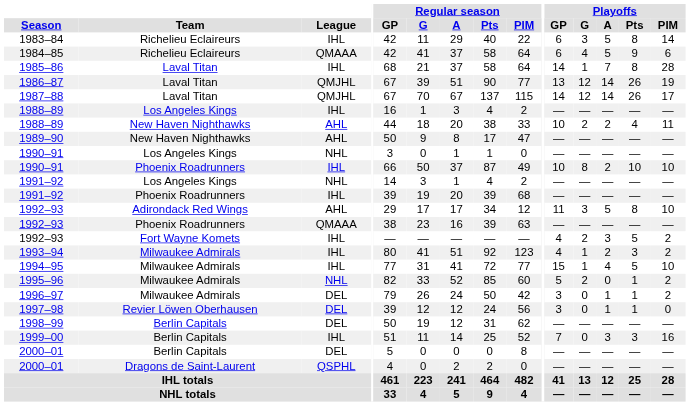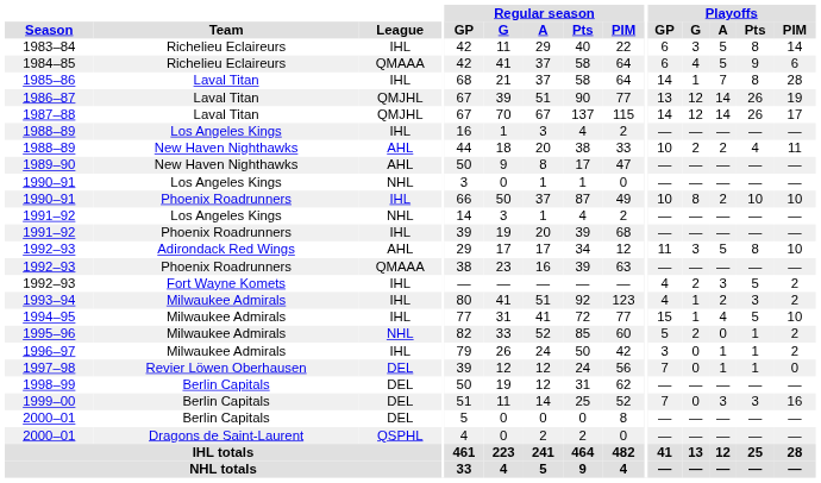 <table border="0" cellpadding="1" cellspacing="0" style="text-align:center; width:60em">
 <tr bgcolor="#e0e0e0">
 <th colspan="3" bgcolor="#ffffff"></th>
 <th rowspan="100" bgcolor="#ffffff"></th>
 <th colspan="5"><a href='#'>Regular season</a></th>
 <th rowspan="100" bgcolor="#ffffff"></th>
 <th colspan="5"><a href='#'>Playoffs</a></th>
 </tr>
 <tr bgcolor="#e0e0e0">
 <th><a href='#'>Season</a></th>
 <th>Team</th>
 <th>League</th>
 <th>GP</th>
 <th><a href='#'>G</a></th>
 <th><a href='#'>A</a></th>
 <th><a href='#'>Pts</a></th>
 <th><a href='#'>PIM</a></th>
 <th>GP</th>
 <th>G</th>
 <th>A</th>
 <th>Pts</th>
 <th>PIM</th>
 </tr>
 <tr>
 <td>1983–84</td>
 <td>Richelieu Eclaireurs</td>
 <td>IHL</td>
 <td>42</td>
 <td>11</td>
 <td>29</td>
 <td>40</td>
 <td>22</td>
 <td>6</td>
 <td>3</td>
 <td>5</td>
 <td>8</td>
 <td>14</td>
 </tr>
 <tr bgcolor="#f0f0f0">
 <td>1984–85</td>
 <td>Richelieu Eclaireurs</td>
 <td>QMAAA</td>
 <td>42</td>
 <td>41</td>
 <td>37</td>
 <td>58</td>
 <td>64</td>
 <td>6</td>
 <td>4</td>
 <td>5</td>
 <td>9</td>
 <td>6</td>
 </tr>
 <tr>
 <td><a href='#'>1985–86</a></td>
 <td><a href='#'>Laval Titan</a></td>
 <td>IHL</td>
 <td>68</td>
 <td>21</td>
 <td>37</td>
 <td>58</td>
 <td>64</td>
 <td>14</td>
 <td>1</td>
 <td>7</td>
 <td>8</td>
 <td>28</td>
 </tr>
 <tr bgcolor="#f0f0f0">
 <td><a href='#'>1986–87</a></td>
 <td>Laval Titan</td>
 <td>QMJHL</td>
 <td>67</td>
 <td>39</td>
 <td>51</td>
 <td>90</td>
 <td>77</td>
 <td>13</td>
 <td>12</td>
 <td>14</td>
 <td>26</td>
 <td>19</td>
 </tr>
 <tr>
 <td><a href='#'>1987–88</a></td>
 <td>Laval Titan</td>
 <td>QMJHL</td>
 <td>67</td>
 <td>70</td>
 <td>67</td>
 <td>137</td>
 <td>115</td>
 <td>14</td>
 <td>12</td>
 <td>14</td>
 <td>26</td>
 <td>17</td>
 </tr>
 <tr bgcolor="#f0f0f0">
 <td><a href='#'>1988–89</a></td>
 <td><a href='#'>Los Angeles Kings</a></td>
 <td>IHL</td>
 <td>16</td>
 <td>1</td>
 <td>3</td>
 <td>4</td>
 <td>2</td>
 <td>—</td>
 <td>—</td>
 <td>—</td>
 <td>—</td>
 <td>—</td>
 </tr>
 <tr>
 <td><a href='#'>1988–89</a></td>
 <td><a href='#'>New Haven Nighthawks</a></td>
 <td><a href='#'>AHL</a></td>
 <td>44</td>
 <td>18</td>
 <td>20</td>
 <td>38</td>
 <td>33</td>
 <td>10</td>
 <td>2</td>
 <td>2</td>
 <td>4</td>
 <td>11</td>
 </tr>
 <tr bgcolor="#f0f0f0">
 <td><a href='#'>1989–90</a></td>
 <td>New Haven Nighthawks</td>
 <td>AHL</td>
 <td>50</td>
 <td>9</td>
 <td>8</td>
 <td>17</td>
 <td>47</td>
 <td>—</td>
 <td>—</td>
 <td>—</td>
 <td>—</td>
 <td>—</td>
 </tr>
 <tr>
 <td><a href='#'>1990–91</a></td>
 <td>Los Angeles Kings</td>
 <td>NHL</td>
 <td>3</td>
 <td>0</td>
 <td>1</td>
 <td>1</td>
 <td>0</td>
 <td>—</td>
 <td>—</td>
 <td>—</td>
 <td>—</td>
 <td>—</td>
 </tr>
 <tr bgcolor="#f0f0f0">
 <td><a href='#'>1990–91</a></td>
 <td><a href='#'>Phoenix Roadrunners</a></td>
 <td><a href='#'>IHL</a></td>
 <td>66</td>
 <td>50</td>
 <td>37</td>
 <td>87</td>
 <td>49</td>
 <td>10</td>
 <td>8</td>
 <td>2</td>
 <td>10</td>
 <td>10</td>
 </tr>
 <tr>
 <td><a href='#'>1991–92</a></td>
 <td>Los Angeles Kings</td>
 <td>NHL</td>
 <td>14</td>
 <td>3</td>
 <td>1</td>
 <td>4</td>
 <td>2</td>
 <td>—</td>
 <td>—</td>
 <td>—</td>
 <td>—</td>
 <td>—</td>
 </tr>
 <tr bgcolor="#f0f0f0">
 <td><a href='#'>1991–92</a></td>
 <td>Phoenix Roadrunners</td>
 <td>IHL</td>
 <td>39</td>
 <td>19</td>
 <td>20</td>
 <td>39</td>
 <td>68</td>
 <td>—</td>
 <td>—</td>
 <td>—</td>
 <td>—</td>
 <td>—</td>
 </tr>
 <tr>
 <td><a href='#'>1992–93</a></td>
 <td><a href='#'>Adirondack Red Wings</a></td>
 <td>AHL</td>
 <td>29</td>
 <td>17</td>
 <td>17</td>
 <td>34</td>
 <td>12</td>
 <td>11</td>
 <td>3</td>
 <td>5</td>
 <td>8</td>
 <td>10</td>
 </tr>
 <tr bgcolor="#f0f0f0">
 <td><a href='#'>1992–93</a></td>
 <td>Phoenix Roadrunners</td>
 <td>QMAAA</td>
 <td>38</td>
 <td>23</td>
 <td>16</td>
 <td>39</td>
 <td>63</td>
 <td>—</td>
 <td>—</td>
 <td>—</td>
 <td>—</td>
 <td>—</td>
 </tr>
 <tr>
 <td>1992–93</td>
 <td><a href='#'>Fort Wayne Komets</a></td>
 <td>IHL</td>
 <td>—</td>
 <td>—</td>
 <td>—</td>
 <td>—</td>
 <td>—</td>
 <td>4</td>
 <td>2</td>
 <td>3</td>
 <td>5</td>
 <td>2</td>
 </tr>
 <tr bgcolor="#f0f0f0">
 <td><a href='#'>1993–94</a></td>
 <td><a href='#'>Milwaukee Admirals</a></td>
 <td>IHL</td>
 <td>80</td>
 <td>41</td>
 <td>51</td>
 <td>92</td>
 <td>123</td>
 <td>4</td>
 <td>1</td>
 <td>2</td>
 <td>3</td>
 <td>2</td>
 </tr>
 <tr>
 <td><a href='#'>1994–95</a></td>
 <td>Milwaukee Admirals</td>
 <td>IHL</td>
 <td>77</td>
 <td>31</td>
 <td>41</td>
 <td>72</td>
 <td>77</td>
 <td>15</td>
 <td>1</td>
 <td>4</td>
 <td>5</td>
 <td>10</td>
 </tr>
 <tr bgcolor="#f0f0f0">
 <td><a href='#'>1995–96</a></td>
 <td>Milwaukee Admirals</td>
 <td><a href='#'>NHL</a></td>
 <td>82</td>
 <td>33</td>
 <td>52</td>
 <td>85</td>
 <td>60</td>
 <td>5</td>
 <td>2</td>
 <td>0</td>
 <td>1</td>
 <td>2</td>
 </tr>
 <tr>
 <td><a href='#'>1996–97</a></td>
 <td>Milwaukee Admirals</td>
-<td>DEL</td>
+<td>IHL</td>
 <td>79</td>
 <td>26</td>
 <td>24</td>
 <td>50</td>
 <td>42</td>
 <td>3</td>
 <td>0</td>
 <td>1</td>
 <td>1</td>
 <td>2</td>
 </tr>
 <tr bgcolor="#f0f0f0">
 <td><a href='#'>1997–98</a></td>
 <td><a href='#'>Revier Löwen Oberhausen</a></td>
 <td><a href='#'>DEL</a></td>
 <td>39</td>
 <td>12</td>
 <td>12</td>
 <td>24</td>
 <td>56</td>
-<td>3</td>
+<td>7</td>
 <td>0</td>
 <td>1</td>
 <td>1</td>
 <td>0</td>
 </tr>
 <tr>
 <td><a href='#'>1998–99</a></td>
 <td><a href='#'>Berlin Capitals</a></td>
 <td>DEL</td>
 <td>50</td>
 <td>19</td>
 <td>12</td>
 <td>31</td>
 <td>62</td>
 <td>—</td>
 <td>—</td>
 <td>—</td>
 <td>—</td>
 <td>—</td>
 </tr>
 <tr bgcolor="#f0f0f0">
 <td><a href='#'>1999–00</a></td>
 <td>Berlin Capitals</td>
-<td>IHL</td>
+<td>DEL</td>
 <td>51</td>
 <td>11</td>
 <td>14</td>
 <td>25</td>
 <td>52</td>
 <td>7</td>
 <td>0</td>
 <td>3</td>
 <td>3</td>
 <td>16</td>
 </tr>
 <tr>
 <td><a href='#'>2000–01</a></td>
 <td>Berlin Capitals</td>
 <td>DEL</td>
 <td>5</td>
 <td>0</td>
 <td>0</td>
 <td>0</td>
 <td>8</td>
 <td>—</td>
 <td>—</td>
 <td>—</td>
 <td>—</td>
 <td>—</td>
 </tr>
 <tr bgcolor="#f0f0f0">
 <td><a href='#'>2000–01</a></td>
 <td><a href='#'>Dragons de Saint-Laurent</a></td>
 <td><a href='#'>QSPHL</a></td>
 <td>4</td>
 <td>0</td>
 <td>2</td>
 <td>2</td>
 <td>0</td>
 <td>—</td>
 <td>—</td>
 <td>—</td>
 <td>—</td>
 <td>—</td>
 </tr>
 <tr bgcolor="#e0e0e0">
 <th colspan="3">IHL totals</th>
 <th>461</th>
 <th>223</th>
 <th>241</th>
 <th>464</th>
 <th>482</th>
 <th>41</th>
 <th>13</th>
 <th>12</th>
 <th>25</th>
 <th>28</th>
 </tr>
 <tr bgcolor="#e0e0e0">
 <th colspan="3">NHL totals</th>
 <th>33</th>
 <th>4</th>
 <th>5</th>
 <th>9</th>
 <th>4</th>
 <th>—</th>
 <th>—</th>
 <th>—</th>
 <th>—</th>
 <th>—</th>
 </tr>
 </table>
